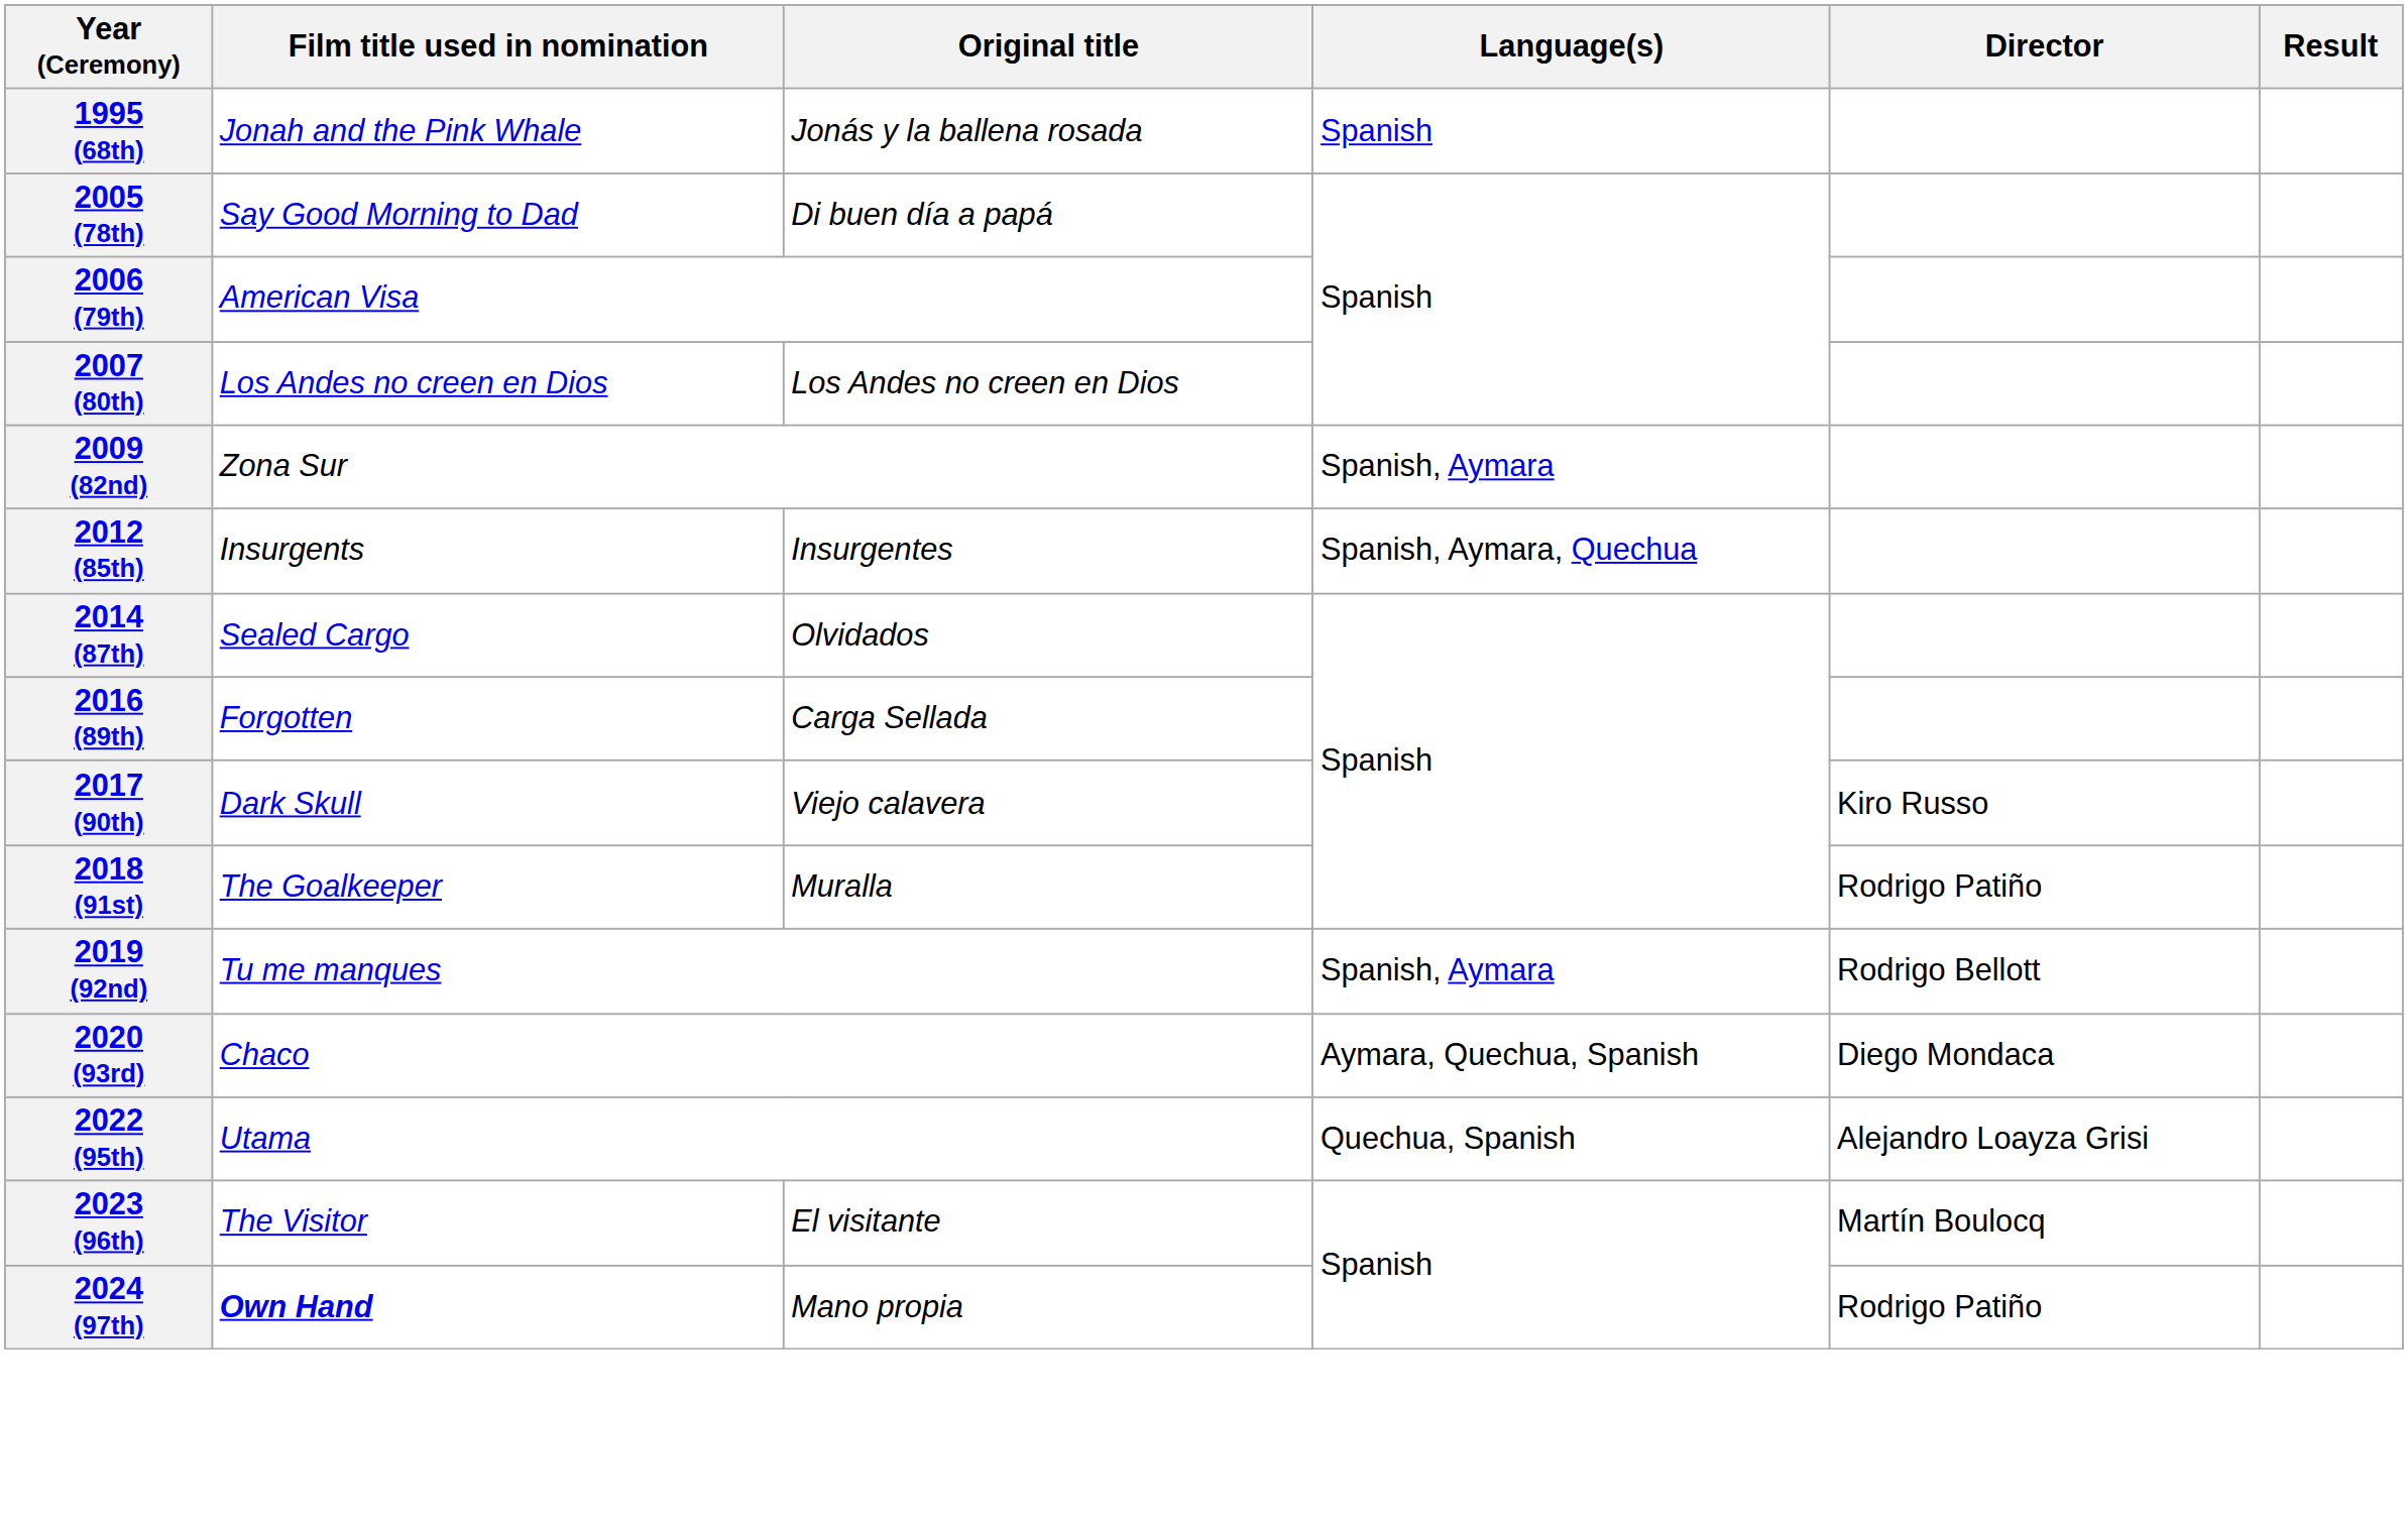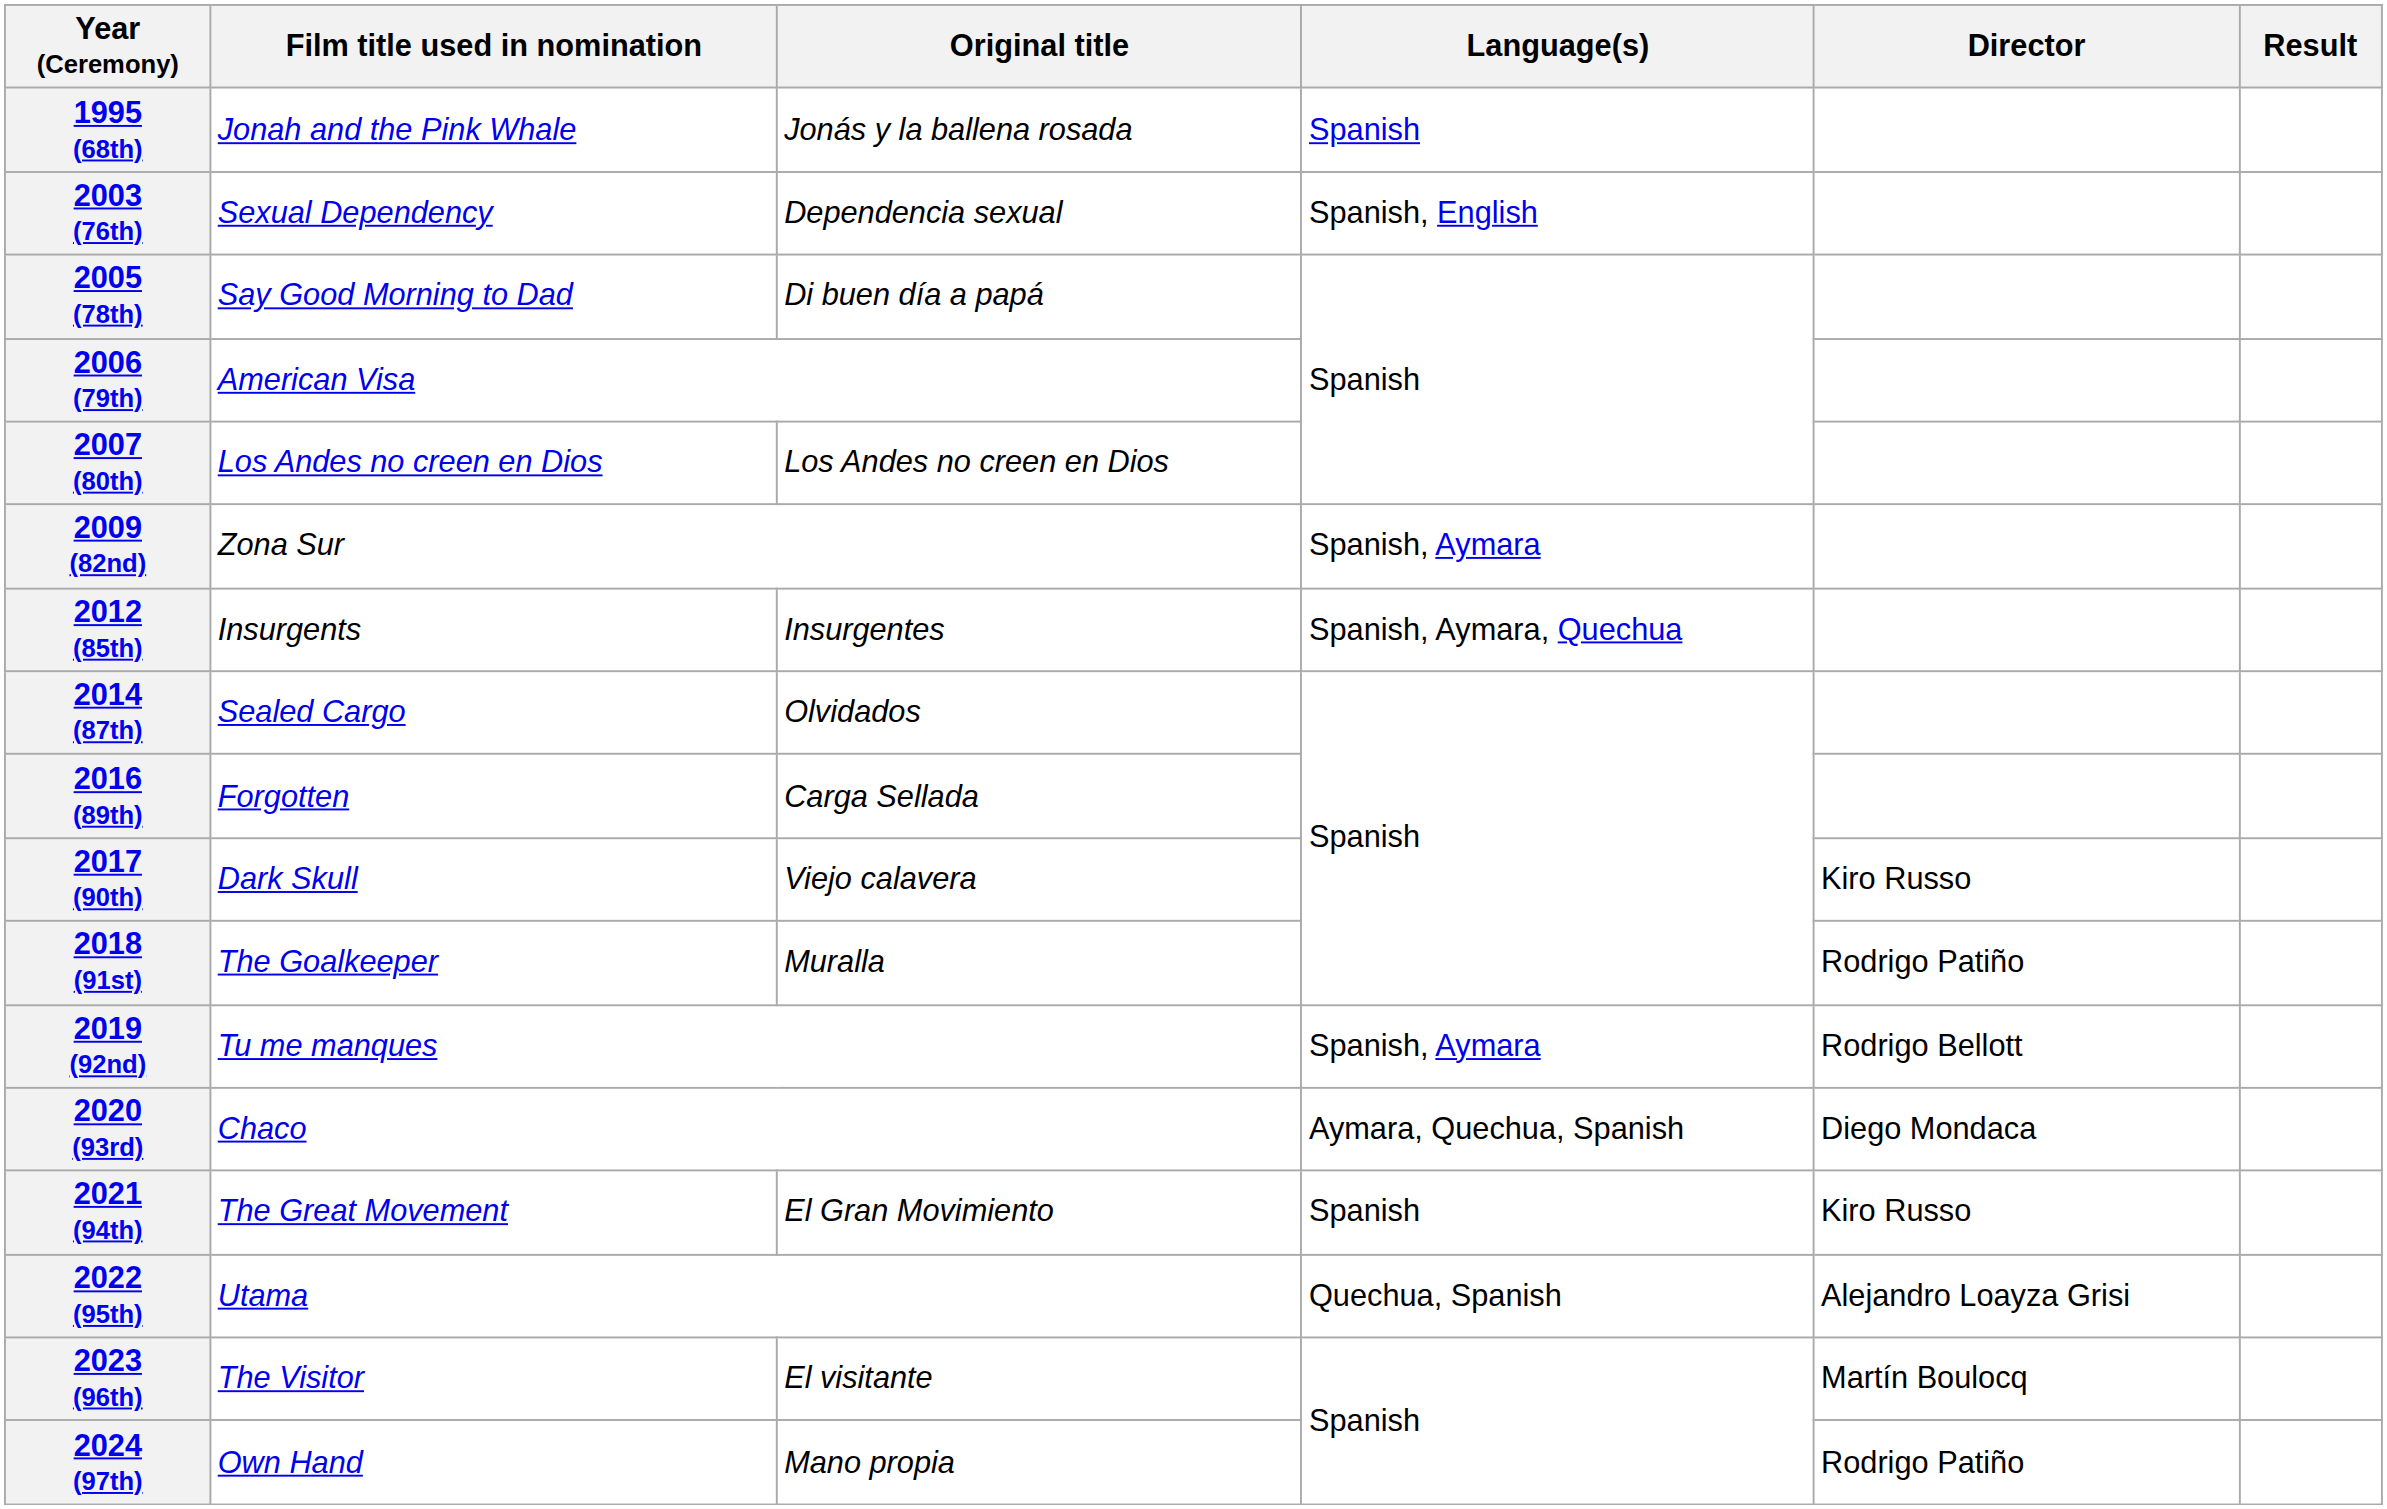 <table class="wikitable sortable" width="98%" style="background:#ffffff;">
 <tr>
 <th>Year<br><small>(Ceremony)</small></th>
 <th>Film title used in nomination</th>
 <th>Original title</th>
 <th>Language(s)</th>
 <th>Director</th>
 <th>Result</th>
 </tr>
 <tr>
 <th align="center"><a href='#'>1995</a><br><small><a href='#'>(68th)</a></small></th>
 <td><em><a href='#'>Jonah and the Pink Whale</a></em></td>
 <td><em>Jonás y la ballena rosada</em></td>
 <td><a href='#'>Spanish</a></td>
+<td></td>
+<td></td>
+</tr>
+<tr>
+<th align="center"><a href='#'>2003</a><br><small><a href='#'>(76th)</a></small></th>
+<td><em><a href='#'>Sexual Dependency</a></em></td>
+<td><em>Dependencia sexual</em></td>
+<td>Spanish, <a href='#'>English</a></td>
 <td></td>
 <td></td>
 </tr>
 <tr>
 <th align="center"><a href='#'>2005</a><br><small><a href='#'>(78th)</a></small></th>
 <td><em><a href='#'>Say Good Morning to Dad</a></em></td>
 <td><em>Di buen día a papá</em></td>
 <td rowspan="3">Spanish</td>
 <td></td>
 <td></td>
 </tr>
 <tr>
 <th align="center"><a href='#'>2006</a><br><small><a href='#'>(79th)</a></small></th>
 <td colspan="2"><em><a href='#'>American Visa</a></em></td>
 <td></td>
 <td></td>
 </tr>
 <tr>
 <th align="center"><a href='#'>2007</a><br><small><a href='#'>(80th)</a></small></th>
 <td><em><a href='#'>Los Andes no creen en Dios</a></em></td>
 <td><em>Los Andes no creen en Dios</em></td>
 <td></td>
 <td></td>
 </tr>
 <tr>
 <th align="center"><a href='#'>2009</a><br><small><a href='#'>(82nd)</a></small></th>
 <td colspan="2"><em>Zona Sur</em></td>
 <td>Spanish, <a href='#'>Aymara</a></td>
 <td></td>
 <td></td>
 </tr>
 <tr>
 <th align="center"><a href='#'>2012</a><br><small><a href='#'>(85th)</a></small></th>
 <td><em>Insurgents</em></td>
 <td><em>Insurgentes</em></td>
 <td>Spanish, Aymara, <a href='#'>Quechua</a></td>
 <td></td>
 <td></td>
 </tr>
 <tr>
 <th align="center"><a href='#'>2014</a><br><small><a href='#'>(87th)</a></small></th>
 <td><em><a href='#'>Sealed Cargo</a></em></td>
 <td><em>Olvidados</em></td>
 <td rowspan="4">Spanish</td>
 <td></td>
 <td></td>
 </tr>
 <tr>
 <th align="center"><a href='#'>2016</a><br><small><a href='#'>(89th)</a></small></th>
 <td><em><a href='#'>Forgotten</a></em></td>
 <td><em>Carga Sellada</em></td>
 <td></td>
 <td></td>
 </tr>
 <tr>
 <th align="center"><a href='#'>2017</a><br><small><a href='#'>(90th)</a></small></th>
 <td><em><a href='#'>Dark Skull</a></em></td>
 <td><em>Viejo calavera</em></td>
 <td>Kiro Russo</td>
 <td></td>
 </tr>
 <tr>
 <th align="center"><a href='#'>2018</a><br><small><a href='#'>(91st)</a></small></th>
 <td><em><a href='#'>The Goalkeeper</a></em></td>
 <td><em>Muralla</em></td>
 <td>Rodrigo Patiño</td>
 <td></td>
 </tr>
 <tr>
 <th align="center"><a href='#'>2019</a><br><small><a href='#'>(92nd)</a></small></th>
 <td colspan="2"><em><a href='#'>Tu me manques</a></em></td>
 <td>Spanish, <a href='#'>Aymara</a></td>
 <td>Rodrigo Bellott</td>
 <td></td>
 </tr>
 <tr>
 <th align="center"><a href='#'>2020</a><br><small><a href='#'>(93rd)</a></small></th>
 <td colspan="2"><em><a href='#'>Chaco</a></em></td>
 <td>Aymara, Quechua, Spanish</td>
 <td>Diego Mondaca</td>
 <td></td>
 </tr>
 <tr>
+<th align="center"><a href='#'>2021</a><br><small><a href='#'>(94th)</a></small></th>
+<td><em><a href='#'>The Great Movement</a></em></td>
+<td><em>El Gran Movimiento</em></td>
+<td>Spanish</td>
+<td>Kiro Russo</td>
+<td></td>
+</tr>
+<tr>
 <th align="center"><a href='#'>2022</a><br><small><a href='#'>(95th)</a></small></th>
 <td colspan="2"><em><a href='#'>Utama</a></em></td>
 <td>Quechua, Spanish</td>
 <td>Alejandro Loayza Grisi</td>
 <td></td>
 </tr>
 <tr>
 <th align="center"><a href='#'>2023</a><br><small><a href='#'>(96th)</a></small></th>
 <td><em><a href='#'>The Visitor</a></em></td>
 <td><em>El visitante</em></td>
 <td rowspan="2">Spanish</td>
 <td>Martín Boulocq</td>
 <td></td>
 </tr>
 <tr>
 <th><a href='#'>2024</a><br><small><a href='#'>(97th)</a></small></th>
-<td><strong><em><a href='#'>Own Hand</a></em></strong></td>
+<td><em><a href='#'>Own Hand</a></em></td>
 <td><em>Mano propia</em></td>
 <td>Rodrigo Patiño</td>
 <td></td>
 </tr>
 </table>
